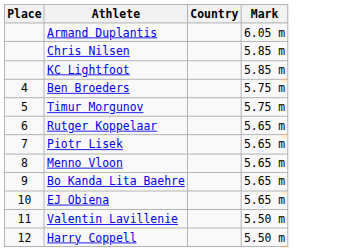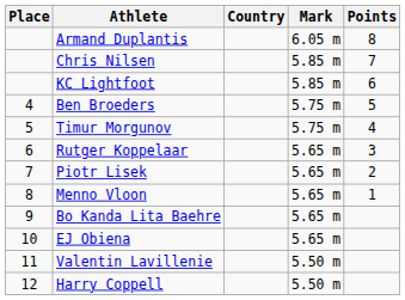 <table class="wikitable">
 <tr>
 <th>Place</th>
 <th>Athlete</th>
 <th>Country</th>
 <th>Mark</th>
+<th>Points</th>
 </tr>
 <tr>
 <td align=center></td>
 <td><a href='#'>Armand Duplantis</a></td>
 <td></td>
 <td>6.05 m</td>
+<td align=center>8</td>
 </tr>
 <tr>
 <td align=center></td>
 <td><a href='#'>Chris Nilsen</a></td>
 <td></td>
 <td>5.85 m</td>
+<td align=center>7</td>
 </tr>
 <tr>
 <td align=center></td>
 <td><a href='#'>KC Lightfoot</a></td>
 <td></td>
 <td>5.85 m</td>
+<td align=center>6</td>
 </tr>
 <tr>
 <td align=center>4</td>
 <td><a href='#'>Ben Broeders</a></td>
 <td></td>
 <td>5.75 m</td>
+<td align=center>5</td>
 </tr>
 <tr>
 <td align=center>5</td>
 <td><a href='#'>Timur Morgunov</a></td>
 <td></td>
 <td>5.75 m</td>
+<td align=center>4</td>
 </tr>
 <tr>
 <td align=center>6</td>
 <td><a href='#'>Rutger Koppelaar</a></td>
 <td></td>
 <td>5.65 m</td>
+<td align=center>3</td>
 </tr>
 <tr>
 <td align=center>7</td>
 <td><a href='#'>Piotr Lisek</a></td>
 <td></td>
 <td>5.65 m</td>
+<td align=center>2</td>
 </tr>
 <tr>
 <td align=center>8</td>
 <td><a href='#'>Menno Vloon</a></td>
 <td></td>
 <td>5.65 m</td>
+<td align=center>1</td>
 </tr>
 <tr>
 <td align=center>9</td>
 <td><a href='#'>Bo Kanda Lita Baehre</a></td>
 <td></td>
 <td>5.65 m</td>
+<td align=center></td>
 </tr>
 <tr>
 <td align=center>10</td>
 <td><a href='#'>EJ Obiena</a></td>
 <td></td>
 <td>5.65 m</td>
+<td align=center></td>
 </tr>
 <tr>
 <td align=center>11</td>
 <td><a href='#'>Valentin Lavillenie</a></td>
 <td></td>
 <td>5.50 m</td>
+<td align=center></td>
 </tr>
 <tr>
 <td align=center>12</td>
 <td><a href='#'>Harry Coppell</a></td>
 <td></td>
 <td>5.50 m</td>
+<td align=center></td>
 </tr>
 </table>
